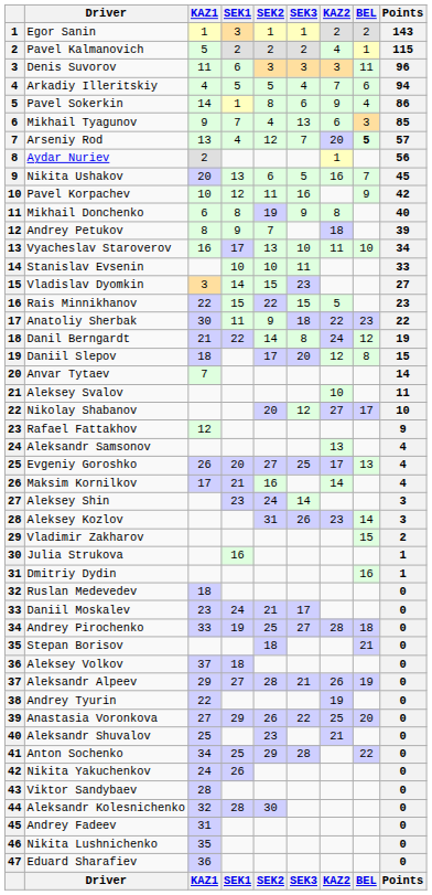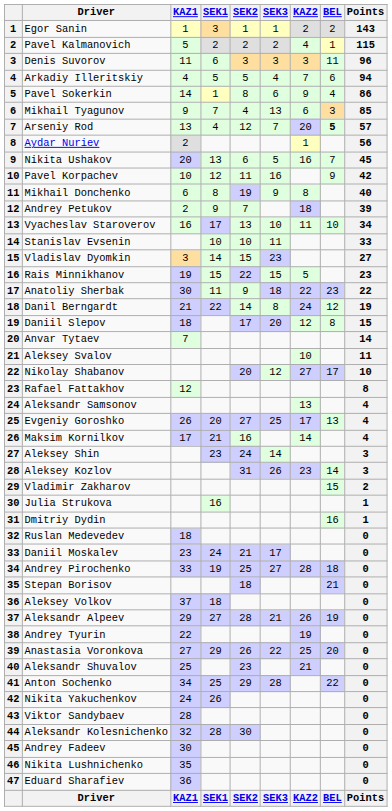 <table class="wikitable" style="font-size: 85%; text-align: center;">
 <tr valign="top">
 <th valign="middle"></th>
 <th valign="middle">Driver</th>
 <th><a href='#'>KAZ1</a> <br></th>
 <th><a href='#'>SEK1</a> <br></th>
 <th><a href='#'>SEK2</a> <br></th>
 <th><a href='#'>SEK3</a> <br></th>
 <th><a href='#'>KAZ2</a> <br></th>
 <th><a href='#'>BEL</a> <br></th>
 <th valign="middle">Points</th>
 </tr>
 <tr>
 <th>1</th>
 <td align=left> Egor Sanin</td>
 <td style="background:#ffffbf;">1</td>
 <td style="background:#ffdf9f;">3</td>
 <td style="background:#ffffbf;">1</td>
 <td style="background:#ffffbf;">1</td>
 <td style="background:#dfdfdf;">2</td>
 <td style="background:#dfdfdf;">2</td>
 <th>143</th>
 </tr>
 <tr>
 <th>2</th>
 <td align=left> Pavel Kalmanovich</td>
 <td style="background:#dfffdf;">5</td>
 <td style="background:#dfdfdf;">2</td>
 <td style="background:#dfdfdf;">2</td>
 <td style="background:#dfdfdf;">2</td>
 <td style="background:#dfffdf;">4</td>
 <td style="background:#ffffbf;">1</td>
 <th>115</th>
 </tr>
 <tr>
 <th>3</th>
 <td align=left> Denis Suvorov</td>
 <td style="background:#dfffdf;">11</td>
 <td style="background:#dfffdf;">6</td>
 <td style="background:#ffdf9f;">3</td>
 <td style="background:#ffdf9f;">3</td>
 <td style="background:#ffdf9f;">3</td>
 <td style="background:#dfffdf;">11</td>
 <th>96</th>
 </tr>
 <tr>
 <th>4</th>
 <td align=left> Arkadiy Illeritskiy</td>
 <td style="background:#dfffdf;">4</td>
 <td style="background:#dfffdf;">5</td>
 <td style="background:#dfffdf;">5</td>
 <td style="background:#dfffdf;">4</td>
 <td style="background:#dfffdf;">7</td>
 <td style="background:#dfffdf;">6</td>
 <th>94</th>
 </tr>
 <tr>
 <th>5</th>
 <td align=left> Pavel Sokerkin</td>
 <td style="background:#dfffdf;">14</td>
 <td style="background:#ffffbf;">1</td>
 <td style="background:#dfffdf;">8</td>
 <td style="background:#dfffdf;">6</td>
 <td style="background:#dfffdf;">9</td>
 <td style="background:#dfffdf;">4</td>
 <th>86</th>
 </tr>
 <tr>
 <th>6</th>
 <td align=left> Mikhail Tyagunov</td>
 <td style="background:#dfffdf;">9</td>
 <td style="background:#dfffdf;">7</td>
 <td style="background:#dfffdf;">4</td>
 <td style="background:#dfffdf;">13</td>
 <td style="background:#dfffdf;">6</td>
 <td style="background:#FFDF9F;">3</td>
 <th>85</th>
 </tr>
 <tr>
 <th>7</th>
 <td align=left> Arseniy Rod</td>
 <td style="background:#dfffdf;">13</td>
 <td style="background:#dfffdf;">4</td>
 <td style="background:#dfffdf;">12</td>
 <td style="background:#dfffdf;">7</td>
 <td style="background:#CFCFFF;">20</td>
 <td style="background:#dfffdf;"><strong>5</strong></td>
 <th>57</th>
 </tr>
 <tr>
 <th>8</th>
 <td align=left> <a href='#'>Aydar Nuriev</a></td>
 <td style="background:#dfdfdf;">2</td>
 <td></td>
 <td></td>
 <td></td>
 <td style="background:#ffffbf;">1</td>
 <td></td>
 <th>56</th>
 </tr>
 <tr>
 <th>9</th>
 <td align=left> Nikita Ushakov</td>
 <td style="background:#CFCFFF;">20</td>
 <td style="background:#dfffdf;">13</td>
 <td style="background:#dfffdf;">6</td>
 <td style="background:#dfffdf;">5</td>
 <td style="background:#dfffdf;">16</td>
 <td style="background:#dfffdf;">7</td>
 <th>45</th>
 </tr>
 <tr>
 <th>10</th>
 <td align=left> Pavel Korpachev</td>
 <td style="background:#dfffdf;">10</td>
 <td style="background:#dfffdf;">12</td>
 <td style="background:#dfffdf;">11</td>
 <td style="background:#dfffdf;">16</td>
 <td></td>
 <td style="background:#dfffdf;">9</td>
 <th>42</th>
 </tr>
 <tr>
 <th>11</th>
 <td align=left> Mikhail Donchenko</td>
 <td style="background:#dfffdf;">6</td>
 <td style="background:#dfffdf;">8</td>
 <td style="background:#CFCFFF;">19</td>
 <td style="background:#dfffdf;">9</td>
 <td style="background:#dfffdf;">8</td>
 <td></td>
 <th>40</th>
 </tr>
 <tr>
 <th>12</th>
 <td align=left> Andrey Petukov</td>
-<td style="background:#dfffdf;">8</td>
+<td style="background:#dfffdf;">2</td>
 <td style="background:#dfffdf;">9</td>
 <td style="background:#dfffdf;">7</td>
 <td></td>
 <td style="background:#CFCFFF;">18</td>
 <td></td>
 <th>39</th>
 </tr>
 <tr>
 <th>13</th>
 <td align=left> Vyacheslav Staroverov</td>
 <td style="background:#dfffdf;">16</td>
 <td style="background:#CFCFFF;">17</td>
 <td style="background:#dfffdf;">13</td>
 <td style="background:#dfffdf;">10</td>
 <td style="background:#dfffdf;">11</td>
 <td style="background:#dfffdf;">10</td>
 <th>34</th>
 </tr>
 <tr>
 <th>14</th>
 <td align=left> Stanislav Evsenin</td>
 <td></td>
 <td style="background:#dfffdf;">10</td>
 <td style="background:#dfffdf;">10</td>
 <td style="background:#dfffdf;">11</td>
 <td></td>
 <td></td>
 <th>33</th>
 </tr>
 <tr>
 <th>15</th>
 <td align=left> Vladislav Dyomkin</td>
 <td style="background:#ffdf9f;">3</td>
 <td style="background:#dfffdf;">14</td>
 <td style="background:#dfffdf;">15</td>
 <td style="background:#CFCFFF;">23</td>
 <td></td>
 <td></td>
 <th>27</th>
 </tr>
 <tr>
 <th>16</th>
 <td align=left> Rais Minnikhanov</td>
-<td style="background:#cfcfff;">22</td>
+<td style="background:#cfcfff;">19</td>
 <td style="background:#dfffdf;">15</td>
 <td style="background:#cfcfff;">22</td>
 <td style="background:#dfffdf;">15</td>
 <td style="background:#dfffdf;">5</td>
 <td></td>
 <th>23</th>
 </tr>
 <tr>
 <th>17</th>
 <td align=left> Anatoliy Sherbak</td>
 <td style="background:#CFCFFF;">30</td>
 <td style="background:#dfffdf;">11</td>
 <td style="background:#dfffdf;">9</td>
 <td style="background:#CFCFFF;">18</td>
 <td style="background:#CFCFFF;">22</td>
 <td style="background:#CFCFFF;">23</td>
 <th>22</th>
 </tr>
 <tr>
 <th>18</th>
 <td align=left> Danil Berngardt</td>
 <td style="background:#CFCFFF;">21</td>
 <td style="background:#CFCFFF;">22</td>
 <td style="background:#dfffdf;">14</td>
 <td style="background:#dfffdf;">8</td>
 <td style="background:#CFCFFF;">24</td>
 <td style="background:#dfffdf;">12</td>
 <th>19</th>
 </tr>
 <tr>
 <th>19</th>
 <td align=left> Daniil Slepov</td>
 <td style="background:#CFCFFF;">18</td>
 <td></td>
 <td style="background:#CFCFFF;">17</td>
 <td style="background:#CFCFFF;">20</td>
 <td style="background:#dfffdf;">12</td>
 <td style="background:#dfffdf;">8</td>
 <th>15</th>
 </tr>
 <tr>
 <th>20</th>
 <td align=left> Anvar Tytaev</td>
 <td style="background:#dfffdf;">7</td>
 <td></td>
 <td></td>
 <td></td>
 <td></td>
 <td></td>
 <th>14</th>
 </tr>
 <tr>
 <th>21</th>
 <td align=left> Aleksey Svalov</td>
 <td></td>
 <td></td>
 <td></td>
 <td></td>
 <td style="background:#dfffdf;">10</td>
 <td></td>
 <th>11</th>
 </tr>
 <tr>
 <th>22</th>
 <td align=left> Nikolay Shabanov</td>
 <td></td>
 <td></td>
 <td style="background:#cfcfff;">20</td>
 <td style="background:#dfffdf;">12</td>
 <td style="background:#cfcfff;">27</td>
 <td style="background:#cfcfff;">17</td>
 <th>10</th>
 </tr>
 <tr>
 <th>23</th>
 <td align=left> Rafael Fattakhov</td>
 <td style="background:#dfffdf;">12</td>
 <td></td>
 <td></td>
 <td></td>
 <td></td>
 <td></td>
-<th>9</th>
+<th>8</th>
 </tr>
 <tr>
 <th>24</th>
 <td align=left> Aleksandr Samsonov</td>
 <td></td>
 <td></td>
 <td></td>
 <td></td>
 <td style="background:#dfffdf;">13</td>
 <td></td>
 <th>4</th>
 </tr>
 <tr>
 <th>25</th>
 <td align=left> Evgeniy Goroshko</td>
 <td style="background:#cfcfff;">26</td>
 <td style="background:#cfcfff;">20</td>
 <td style="background:#cfcfff;">27</td>
 <td style="background:#cfcfff;">25</td>
 <td style="background:#cfcfff;">17</td>
 <td style="background:#dfffdf;">13</td>
 <th>4</th>
 </tr>
 <tr>
 <th>26</th>
 <td align=left> Maksim Kornilkov</td>
 <td style="background:#cfcfff;">17</td>
 <td style="background:#cfcfff;">21</td>
 <td style="background:#dfffdf;">16</td>
 <td></td>
 <td style="background:#dfffdf;">14</td>
 <td></td>
 <th>4</th>
 </tr>
 <tr>
 <th>27</th>
 <td align=left> Aleksey Shin</td>
 <td></td>
 <td style="background:#cfcfff;">23</td>
 <td style="background:#cfcfff;">24</td>
 <td style="background:#dfffdf;">14</td>
 <td></td>
 <td></td>
 <th>3</th>
 </tr>
 <tr>
 <th>28</th>
 <td align=left> Aleksey Kozlov</td>
 <td></td>
 <td></td>
 <td style="background:#cfcfff;">31</td>
 <td style="background:#cfcfff;">26</td>
 <td style="background:#cfcfff;">23</td>
 <td style="background:#dfffdf;">14</td>
 <th>3</th>
 </tr>
 <tr>
 <th>29</th>
 <td align=left> Vladimir Zakharov</td>
 <td></td>
 <td></td>
 <td></td>
 <td></td>
 <td></td>
 <td style="background:#dfffdf;">15</td>
 <th>2</th>
 </tr>
 <tr>
 <th>30</th>
 <td align=left> Julia Strukova</td>
 <td></td>
 <td style="background:#dfffdf;">16</td>
 <td></td>
 <td></td>
 <td></td>
 <td></td>
 <th>1</th>
 </tr>
 <tr>
 <th>31</th>
 <td align=left> Dmitriy Dydin</td>
 <td></td>
 <td></td>
 <td></td>
 <td></td>
 <td></td>
 <td style="background:#dfffdf;">16</td>
 <th>1</th>
 </tr>
 <tr>
 <th>32</th>
 <td align=left> Ruslan Medevedev</td>
 <td style="background:#cfcfff;">18</td>
 <td></td>
 <td></td>
 <td></td>
 <td></td>
 <td></td>
 <th>0</th>
 </tr>
 <tr>
 <th>33</th>
 <td align=left> Daniil Moskalev</td>
 <td style="background:#cfcfff;">23</td>
 <td style="background:#cfcfff;">24</td>
 <td style="background:#cfcfff;">21</td>
 <td style="background:#cfcfff;">17</td>
 <td></td>
 <td></td>
 <th>0</th>
 </tr>
 <tr>
 <th>34</th>
 <td align=left> Andrey Pirochenko</td>
 <td style="background:#cfcfff;">33</td>
 <td style="background:#cfcfff;">19</td>
 <td style="background:#cfcfff;">25</td>
 <td style="background:#cfcfff;">27</td>
 <td style="background:#cfcfff;">28</td>
 <td style="background:#cfcfff;">18</td>
 <th>0</th>
 </tr>
 <tr>
 <th>35</th>
 <td align=left> Stepan Borisov</td>
 <td></td>
 <td></td>
 <td style="background:#cfcfff;">18</td>
 <td></td>
 <td></td>
 <td style="background:#cfcfff;">21</td>
 <th>0</th>
 </tr>
 <tr>
 <th>36</th>
 <td align=left> Aleksey Volkov</td>
 <td style="background:#cfcfff;">37</td>
 <td style="background:#cfcfff;">18</td>
 <td></td>
 <td></td>
 <td></td>
 <td></td>
 <th>0</th>
 </tr>
 <tr>
 <th>37</th>
 <td align=left> Aleksandr Alpeev</td>
 <td style="background:#cfcfff;">29</td>
 <td style="background:#cfcfff;">27</td>
 <td style="background:#cfcfff;">28</td>
 <td style="background:#cfcfff;">21</td>
 <td style="background:#cfcfff;">26</td>
 <td style="background:#cfcfff;">19</td>
 <th>0</th>
 </tr>
 <tr>
 <th>38</th>
 <td align=left> Andrey Tyurin</td>
 <td style="background:#cfcfff;">22</td>
 <td></td>
 <td></td>
 <td></td>
 <td style="background:#cfcfff;">19</td>
 <td></td>
 <th>0</th>
 </tr>
 <tr>
 <th>39</th>
 <td align=left> Anastasia Voronkova</td>
 <td style="background:#cfcfff;">27</td>
 <td style="background:#cfcfff;">29</td>
 <td style="background:#cfcfff;">26</td>
 <td style="background:#cfcfff;">22</td>
 <td style="background:#cfcfff;">25</td>
 <td style="background:#cfcfff;">20</td>
 <th>0</th>
 </tr>
 <tr>
 <th>40</th>
 <td align=left> Aleksandr Shuvalov</td>
 <td style="background:#cfcfff;">25</td>
 <td></td>
 <td style="background:#cfcfff;">23</td>
 <td></td>
 <td style="background:#cfcfff;">21</td>
 <td></td>
 <th>0</th>
 </tr>
 <tr>
 <th>41</th>
 <td align=left> Anton Sochenko</td>
 <td style="background:#cfcfff;">34</td>
 <td style="background:#cfcfff;">25</td>
 <td style="background:#cfcfff;">29</td>
 <td style="background:#cfcfff;">28</td>
 <td></td>
 <td style="background:#cfcfff;">22</td>
 <th>0</th>
 </tr>
 <tr>
 <th>42</th>
 <td align=left> Nikita Yakuchenkov</td>
 <td style="background:#cfcfff;">24</td>
 <td style="background:#cfcfff;">26</td>
 <td></td>
 <td></td>
 <td></td>
 <td></td>
 <th>0</th>
 </tr>
 <tr>
 <th>43</th>
 <td align=left> Viktor Sandybaev</td>
 <td style="background:#cfcfff;">28</td>
 <td></td>
 <td></td>
 <td></td>
 <td></td>
 <td></td>
 <th>0</th>
 </tr>
 <tr>
 <th>44</th>
 <td align=left> Aleksandr Kolesnichenko</td>
 <td style="background:#cfcfff;">32</td>
 <td style="background:#cfcfff;">28</td>
 <td style="background:#cfcfff;">30</td>
 <td></td>
 <td></td>
 <td></td>
 <th>0</th>
 </tr>
 <tr>
 <th>45</th>
 <td align=left> Andrey Fadeev</td>
-<td style="background:#cfcfff;">31</td>
+<td style="background:#cfcfff;">30</td>
 <td></td>
 <td></td>
 <td></td>
 <td></td>
 <td></td>
 <th>0</th>
 </tr>
 <tr>
 <th>46</th>
 <td align=left> Nikita Lushnichenko</td>
 <td style="background:#cfcfff;">35</td>
 <td></td>
 <td></td>
 <td></td>
 <td></td>
 <td></td>
 <th>0</th>
 </tr>
 <tr>
 <th>47</th>
 <td align=left> Eduard Sharafiev</td>
 <td style="background:#cfcfff;">36</td>
 <td></td>
 <td></td>
 <td></td>
 <td></td>
 <td></td>
 <th>0</th>
 </tr>
 <tr valign="top">
 <th style="vertical-align:middle;"></th>
 <th style="vertical-align:middle;">Driver</th>
 <th><a href='#'>KAZ1</a> <br></th>
 <th><a href='#'>SEK1</a> <br></th>
 <th><a href='#'>SEK2</a> <br></th>
 <th><a href='#'>SEK3</a> <br></th>
 <th><a href='#'>KAZ2</a> <br></th>
 <th><a href='#'>BEL</a> <br></th>
 <th style="vertical-align:middle;">Points</th>
 </tr>
 </table>
